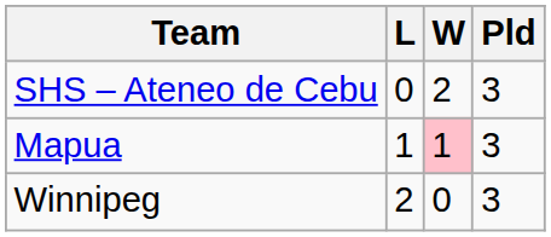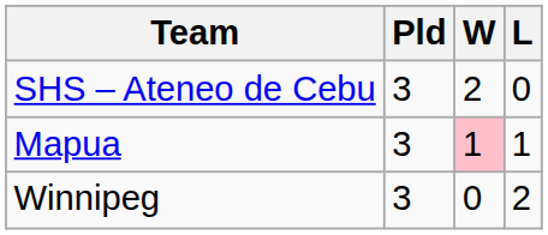 <table class="wikitable">
 <tr>
 <th>Team</th>
+<th><abbr>Pld</abbr></th>
+<th><abbr>W</abbr></th>
 <th><abbr>L</abbr></th>
-<th><abbr>W</abbr></th>
-<th><abbr>Pld</abbr></th>
 </tr>
 <tr>
 <td><a href='#'>SHS – Ateneo de Cebu</a></td>
+<td>3</td>
+<td>2</td>
 <td>0</td>
-<td>2</td>
-<td>3</td>
 </tr>
 <tr>
 <td><a href='#'>Mapua</a></td>
+<td>3</td>
+<td style="background: pink;">1</td>
 <td>1</td>
-<td style="background: pink;">1</td>
-<td>3</td>
 </tr>
 <tr>
 <td>Winnipeg</td>
+<td>3</td>
+<td>0</td>
 <td>2</td>
-<td>0</td>
-<td>3</td>
 </tr>
 </table>
